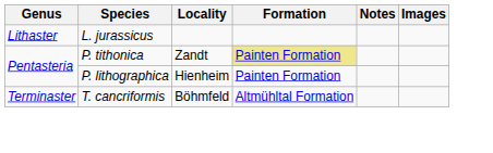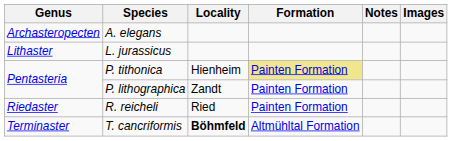 <table class="wikitable">
 <tr>
 <th>Genus</th>
 <th>Species</th>
 <th>Locality</th>
 <th>Formation</th>
 <th>Notes</th>
 <th>Images</th>
+</tr>
+<tr>
+<td><em><a href='#'>Archasteropecten</a></em></td>
+<td><em>A. elegans</em></td>
+<td></td>
+<td></td>
+<td></td>
+<td></td>
 </tr>
 <tr>
 <td><em><a href='#'>Lithaster</a></em></td>
 <td><em>L. jurassicus</em></td>
 <td></td>
 <td></td>
 <td></td>
 <td></td>
 </tr>
 <tr>
 <td rowspan="2"><em><a href='#'>Pentasteria</a></em></td>
 <td><em>P. tithonica</em></td>
-<td>Zandt</td>
+<td>Hienheim</td>
 <td style="background: khaki;"><a href='#'>Painten Formation</a></td>
 <td></td>
 <td></td>
 </tr>
 <tr>
 <td><em>P. lithographica</em></td>
-<td>Hienheim</td>
+<td>Zandt</td>
+<td><a href='#'>Painten Formation</a></td>
+<td></td>
+<td></td>
+</tr>
+<tr>
+<td><em><a href='#'>Riedaster</a></em></td>
+<td><em>R. reicheli</em></td>
+<td>Ried</td>
 <td><a href='#'>Painten Formation</a></td>
 <td></td>
 <td></td>
 </tr>
 <tr>
 <td><em><a href='#'>Terminaster</a></em></td>
 <td><em>T. cancriformis</em></td>
-<td>Böhmfeld</td>
+<td><strong>Böhmfeld</strong></td>
 <td><a href='#'>Altmühltal Formation</a></td>
 <td></td>
 <td></td>
 </tr>
 </table>
